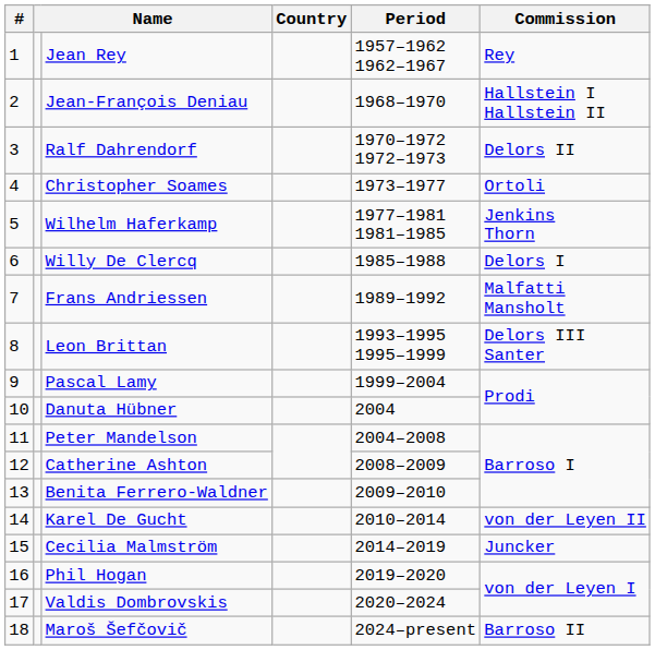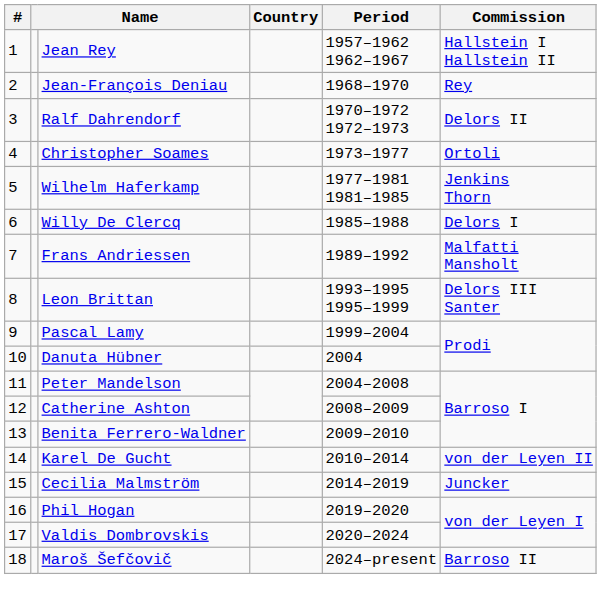 <table class="wikitable">
 <tr>
 <th>#</th>
 <th colspan=2>Name</th>
 <th>Country</th>
 <th>Period</th>
 <th>Commission</th>
 </tr>
 <tr>
 <td>1</td>
 <td></td>
 <td><a href='#'>Jean Rey</a></td>
 <td></td>
 <td>1957–1962<br>1962–1967</td>
-<td><a href='#'>Rey</a></td>
+<td><a href='#'>Hallstein</a> I<br><a href='#'>Hallstein</a> II</td>
 </tr>
 <tr>
 <td>2</td>
 <td></td>
 <td><a href='#'>Jean-François Deniau</a></td>
 <td></td>
 <td>1968–1970</td>
-<td><a href='#'>Hallstein</a> I<br><a href='#'>Hallstein</a> II</td>
+<td><a href='#'>Rey</a></td>
 </tr>
 <tr>
 <td>3</td>
 <td></td>
 <td><a href='#'>Ralf Dahrendorf</a></td>
 <td></td>
 <td>1970–1972<br>1972–1973</td>
 <td><a href='#'>Delors</a> II</td>
 </tr>
 <tr>
 <td>4</td>
 <td></td>
 <td><a href='#'>Christopher Soames</a></td>
 <td></td>
 <td>1973–1977</td>
 <td><a href='#'>Ortoli</a></td>
 </tr>
 <tr>
 <td>5</td>
 <td></td>
 <td><a href='#'>Wilhelm Haferkamp</a></td>
 <td></td>
 <td>1977–1981<br>1981–1985</td>
 <td><a href='#'>Jenkins</a><br><a href='#'>Thorn</a></td>
 </tr>
 <tr>
 <td>6</td>
 <td></td>
 <td><a href='#'>Willy De Clercq</a></td>
 <td></td>
 <td>1985–1988</td>
 <td><a href='#'>Delors</a> I</td>
 </tr>
 <tr>
 <td>7</td>
 <td></td>
 <td><a href='#'>Frans Andriessen</a></td>
 <td></td>
 <td>1989–1992</td>
 <td><a href='#'>Malfatti</a><br><a href='#'>Mansholt</a></td>
 </tr>
 <tr>
 <td>8</td>
 <td></td>
 <td><a href='#'>Leon Brittan</a></td>
 <td></td>
 <td>1993–1995<br>1995–1999</td>
 <td><a href='#'>Delors</a> III<br><a href='#'>Santer</a></td>
 </tr>
 <tr>
 <td>9</td>
 <td></td>
 <td><a href='#'>Pascal Lamy</a></td>
 <td></td>
 <td>1999–2004</td>
 <td rowspan="2"><a href='#'>Prodi</a></td>
 </tr>
 <tr>
 <td>10</td>
 <td></td>
 <td><a href='#'>Danuta Hübner</a></td>
 <td></td>
 <td>2004</td>
 </tr>
 <tr>
 <td>11</td>
 <td></td>
 <td><a href='#'>Peter Mandelson</a></td>
 <td rowspan="2"></td>
 <td>2004–2008</td>
 <td rowspan="3"><a href='#'>Barroso</a> I</td>
 </tr>
 <tr>
 <td>12</td>
 <td></td>
 <td><a href='#'>Catherine Ashton</a></td>
 <td>2008–2009</td>
 </tr>
 <tr>
 <td>13</td>
 <td></td>
 <td><a href='#'>Benita Ferrero-Waldner</a></td>
 <td></td>
 <td>2009–2010</td>
 </tr>
 <tr>
 <td>14</td>
 <td></td>
 <td><a href='#'>Karel De Gucht</a></td>
 <td></td>
 <td>2010–2014</td>
 <td><a href='#'>von der Leyen II</a></td>
 </tr>
 <tr>
 <td>15</td>
 <td></td>
 <td><a href='#'>Cecilia Malmström</a></td>
 <td></td>
 <td>2014–2019</td>
 <td><a href='#'>Juncker</a></td>
 </tr>
 <tr>
 <td>16</td>
 <td></td>
 <td><a href='#'>Phil Hogan</a></td>
 <td></td>
 <td>2019–2020</td>
 <td rowspan="2"><a href='#'>von der Leyen I</a></td>
 </tr>
 <tr>
 <td>17</td>
 <td></td>
 <td><a href='#'>Valdis Dombrovskis</a></td>
 <td></td>
 <td>2020–2024</td>
 </tr>
 <tr>
 <td>18</td>
 <td></td>
 <td><a href='#'>Maroš Šefčovič</a></td>
 <td></td>
 <td>2024–present</td>
 <td><a href='#'>Barroso</a> II</td>
 </tr>
 </table>
